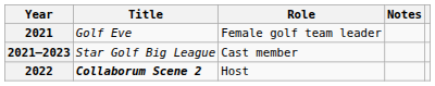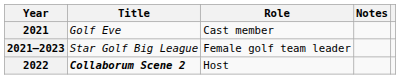 <table class="wikitable plainrowheaders sortable">
 <tr>
 <th scope="col">Year</th>
 <th scope="col">Title</th>
 <th scope="col">Role</th>
 <th scope="col" class="unsortable">Notes</th>
 <th scope="col" class="unsortable"></th>
 </tr>
 <tr>
 <th scope="row">2021</th>
 <td><em>Golf Eve</em></td>
-<td>Female golf team leader</td>
+<td>Cast member</td>
 <td></td>
 <td style="text-align:center"></td>
 </tr>
 <tr>
 <th scope="row">2021–2023</th>
 <td><em>Star Golf Big League</em></td>
-<td>Cast member</td>
+<td>Female golf team leader</td>
 <td></td>
 <td style="text-align:center"></td>
 </tr>
 <tr>
 <th scope="row">2022</th>
 <td><strong><em>Collaborum Scene 2</em></strong></td>
 <td>Host</td>
 <td></td>
 <td style="text-align:center"></td>
 </tr>
 </table>
